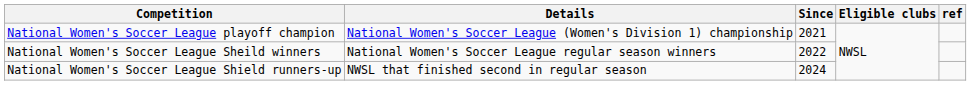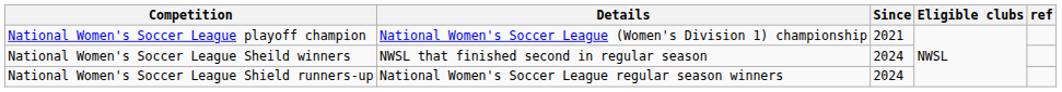 <table class="wikitable">
 <tr>
 <th>Competition</th>
 <th>Details</th>
 <th>Since</th>
 <th>Eligible clubs</th>
 <th>ref</th>
 </tr>
 <tr>
 <td><a href='#'>National Women's Soccer League</a> playoff champion</td>
 <td><a href='#'>National Women's Soccer League</a> (Women's Division 1) championship</td>
 <td>2021</td>
 <td rowspan="3">NWSL</td>
 <td></td>
 </tr>
 <tr>
 <td>National Women's Soccer League Sheild winners</td>
-<td>National Women's Soccer League regular season winners</td>
-<td>2022</td>
+<td>NWSL that finished second in regular season</td>
+<td>2024</td>
 <td></td>
 </tr>
 <tr>
 <td>National Women's Soccer League Shield runners-up</td>
-<td>NWSL that finished second in regular season</td>
+<td>National Women's Soccer League regular season winners</td>
 <td>2024</td>
 <td></td>
 </tr>
 </table>
